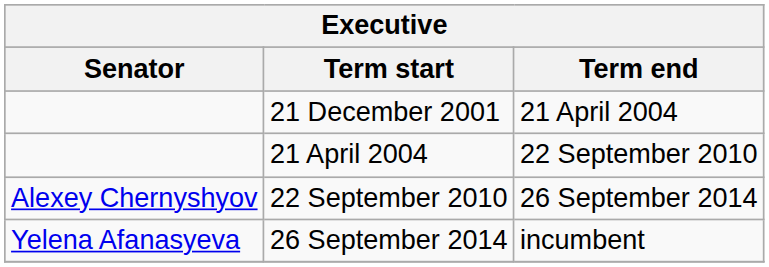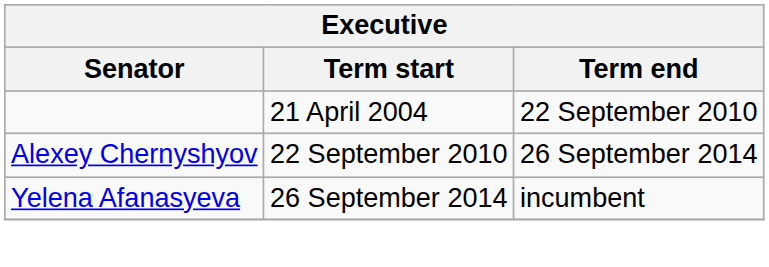 <table class="wikitable sortable">
 <tr>
 <th colspan=3>Executive</th>
 </tr>
 <tr>
 <th>Senator</th>
 <th>Term start</th>
 <th>Term end</th>
-</tr>
-<tr>
-<td></td>
-<td>21 December 2001</td>
-<td>21 April 2004</td>
 </tr>
 <tr>
 <td></td>
 <td>21 April 2004</td>
 <td>22 September 2010</td>
 </tr>
 <tr>
 <td><a href='#'>Alexey Chernyshyov</a></td>
 <td>22 September 2010</td>
 <td>26 September 2014</td>
 </tr>
 <tr>
 <td><a href='#'>Yelena Afanasyeva</a></td>
 <td>26 September 2014</td>
 <td>incumbent</td>
 </tr>
 <tr>
 </tr>
 </table>
